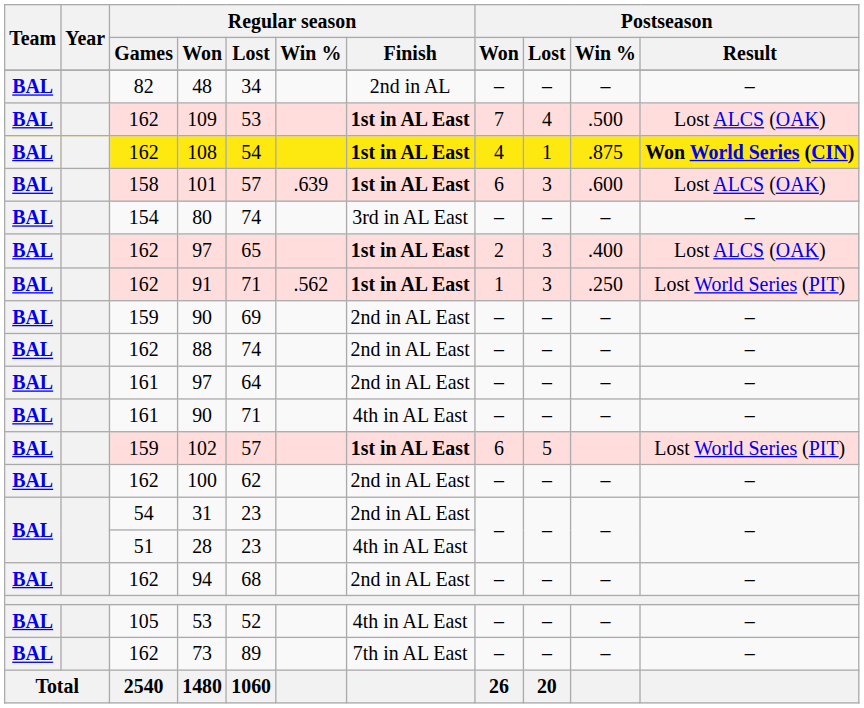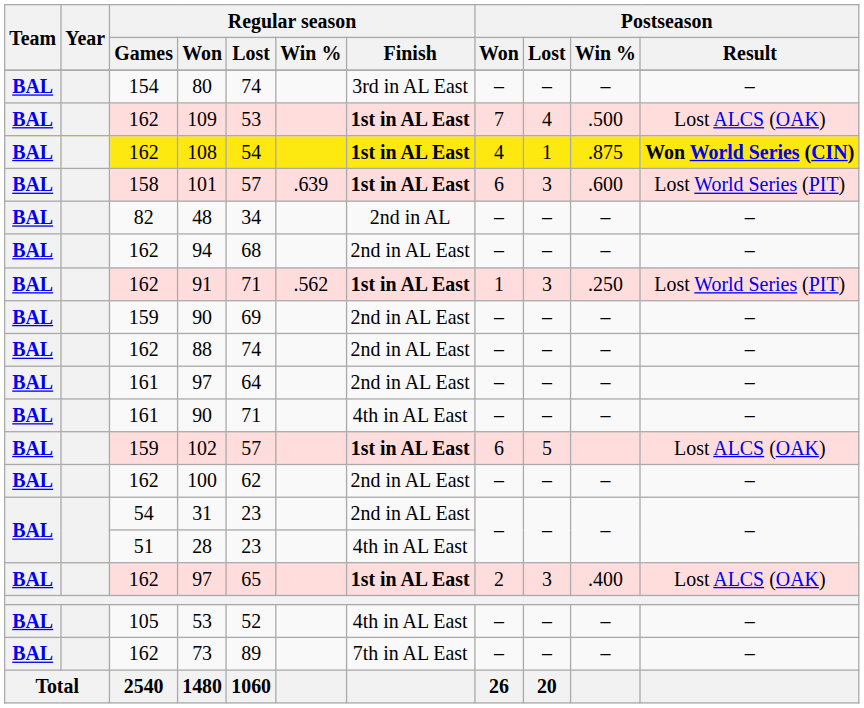 <table class="wikitable" style="font-size: 95%; text-align:center;">
 <tr>
 <th rowspan="2">Team</th>
 <th rowspan="2">Year</th>
 <th colspan="5">Regular season</th>
 <th colspan="4">Postseason</th>
 </tr>
 <tr>
 <th>Games</th>
 <th>Won</th>
 <th>Lost</th>
 <th>Win %</th>
 <th>Finish</th>
 <th>Won</th>
 <th>Lost</th>
 <th>Win %</th>
 <th>Result</th>
 </tr>
 <tr>
 </tr>
 <tr>
 <th><a href='#'>BAL</a></th>
 <th></th>
-<td>82</td>
-<td>48</td>
-<td>34</td>
+<td>154</td>
+<td>80</td>
+<td>74</td>
 <td></td>
-<td>2nd in AL</td>
+<td>3rd in AL East</td>
 <td>–</td>
 <td>–</td>
 <td>–</td>
 <td>–</td>
 </tr>
 <tr style="background:#fdd">
 <th><a href='#'>BAL</a></th>
 <th></th>
 <td>162</td>
 <td>109</td>
 <td>53</td>
 <td></td>
 <td><strong>1st in AL East</strong></td>
 <td>7</td>
 <td>4</td>
 <td>.500</td>
 <td>Lost <a href='#'>ALCS</a> (<a href='#'>OAK</a>)</td>
 </tr>
 <tr style="background:#fde910">
 <th><a href='#'>BAL</a></th>
 <th></th>
 <td>162</td>
 <td>108</td>
 <td>54</td>
 <td></td>
 <td><strong>1st in AL East</strong></td>
 <td>4</td>
 <td>1</td>
 <td>.875</td>
 <td><strong>Won <a href='#'>World Series</a> (<a href='#'>CIN</a>)</strong></td>
 </tr>
 <tr style="background:#fdd">
 <th><a href='#'>BAL</a></th>
 <th></th>
 <td>158</td>
 <td>101</td>
 <td>57</td>
 <td>.639</td>
 <td><strong>1st in AL East</strong></td>
 <td>6</td>
 <td>3</td>
 <td>.600</td>
-<td>Lost <a href='#'>ALCS</a> (<a href='#'>OAK</a>)</td>
+<td>Lost <a href='#'>World Series</a> (<a href='#'>PIT</a>)</td>
 </tr>
 <tr>
 <th><a href='#'>BAL</a></th>
 <th></th>
-<td>154</td>
-<td>80</td>
-<td>74</td>
+<td>82</td>
+<td>48</td>
+<td>34</td>
 <td></td>
-<td>3rd in AL East</td>
+<td>2nd in AL</td>
 <td>–</td>
 <td>–</td>
 <td>–</td>
 <td>–</td>
 </tr>
-<tr style="background:#fdd">
+<tr>
 <th><a href='#'>BAL</a></th>
 <th></th>
 <td>162</td>
-<td>97</td>
-<td>65</td>
+<td>94</td>
+<td>68</td>
 <td></td>
-<td><strong>1st in AL East</strong></td>
-<td>2</td>
-<td>3</td>
-<td>.400</td>
-<td>Lost <a href='#'>ALCS</a> (<a href='#'>OAK</a>)</td>
+<td>2nd in AL East</td>
+<td>–</td>
+<td>–</td>
+<td>–</td>
+<td>–</td>
 </tr>
 <tr style="background:#fdd">
 <th><a href='#'>BAL</a></th>
 <th></th>
 <td>162</td>
 <td>91</td>
 <td>71</td>
 <td>.562</td>
 <td><strong>1st in AL East</strong></td>
 <td>1</td>
 <td>3</td>
 <td>.250</td>
 <td>Lost <a href='#'>World Series</a> (<a href='#'>PIT</a>)</td>
 </tr>
 <tr>
 <th><a href='#'>BAL</a></th>
 <th></th>
 <td>159</td>
 <td>90</td>
 <td>69</td>
 <td></td>
 <td>2nd in AL East</td>
 <td>–</td>
 <td>–</td>
 <td>–</td>
 <td>–</td>
 </tr>
 <tr>
 <th><a href='#'>BAL</a></th>
 <th></th>
 <td>162</td>
 <td>88</td>
 <td>74</td>
 <td></td>
 <td>2nd in AL East</td>
 <td>–</td>
 <td>–</td>
 <td>–</td>
 <td>–</td>
 </tr>
 <tr>
 <th><a href='#'>BAL</a></th>
 <th></th>
 <td>161</td>
 <td>97</td>
 <td>64</td>
 <td></td>
 <td>2nd in AL East</td>
 <td>–</td>
 <td>–</td>
 <td>–</td>
 <td>–</td>
 </tr>
 <tr>
 <th><a href='#'>BAL</a></th>
 <th></th>
 <td>161</td>
 <td>90</td>
 <td>71</td>
 <td></td>
 <td>4th in AL East</td>
 <td>–</td>
 <td>–</td>
 <td>–</td>
 <td>–</td>
 </tr>
 <tr style="background:#fdd">
 <th><a href='#'>BAL</a></th>
 <th></th>
 <td>159</td>
 <td>102</td>
 <td>57</td>
 <td></td>
 <td><strong>1st in AL East</strong></td>
 <td>6</td>
 <td>5</td>
 <td></td>
-<td>Lost <a href='#'>World Series</a> (<a href='#'>PIT</a>)</td>
+<td>Lost <a href='#'>ALCS</a> (<a href='#'>OAK</a>)</td>
 </tr>
 <tr>
 <th><a href='#'>BAL</a></th>
 <th></th>
 <td>162</td>
 <td>100</td>
 <td>62</td>
 <td></td>
 <td>2nd in AL East</td>
 <td>–</td>
 <td>–</td>
 <td>–</td>
 <td>–</td>
 </tr>
 <tr>
 <th rowspan="2"><a href='#'>BAL</a></th>
 <th rowspan="2"></th>
 <td>54</td>
 <td>31</td>
 <td>23</td>
 <td></td>
 <td>2nd in AL East</td>
 <td rowspan="2">–</td>
 <td rowspan="2">–</td>
 <td rowspan="2">–</td>
 <td rowspan="2">–</td>
 </tr>
 <tr>
 <td>51</td>
 <td>28</td>
 <td>23</td>
 <td></td>
 <td>4th in AL East</td>
 </tr>
-<tr>
+<tr style="background:#fdd">
 <th><a href='#'>BAL</a></th>
 <th></th>
 <td>162</td>
-<td>94</td>
-<td>68</td>
+<td>97</td>
+<td>65</td>
 <td></td>
-<td>2nd in AL East</td>
-<td>–</td>
-<td>–</td>
-<td>–</td>
-<td>–</td>
+<td><strong>1st in AL East</strong></td>
+<td>2</td>
+<td>3</td>
+<td>.400</td>
+<td>Lost <a href='#'>ALCS</a> (<a href='#'>OAK</a>)</td>
 </tr>
 <tr>
 <th colspan="11"></th>
 </tr>
 <tr>
 <th><a href='#'>BAL</a></th>
 <th></th>
 <td>105</td>
 <td>53</td>
 <td>52</td>
 <td></td>
 <td>4th in AL East</td>
 <td>–</td>
 <td>–</td>
 <td>–</td>
 <td>–</td>
 </tr>
 <tr>
 <th><a href='#'>BAL</a></th>
 <th></th>
 <td>162</td>
 <td>73</td>
 <td>89</td>
 <td></td>
 <td>7th in AL East</td>
 <td>–</td>
 <td>–</td>
 <td>–</td>
 <td>–</td>
 </tr>
 <tr>
 <th colspan="2">Total</th>
 <th>2540</th>
 <th>1480</th>
 <th>1060</th>
 <th></th>
 <th></th>
 <th>26</th>
 <th>20</th>
 <th></th>
 <th></th>
 </tr>
 </table>
